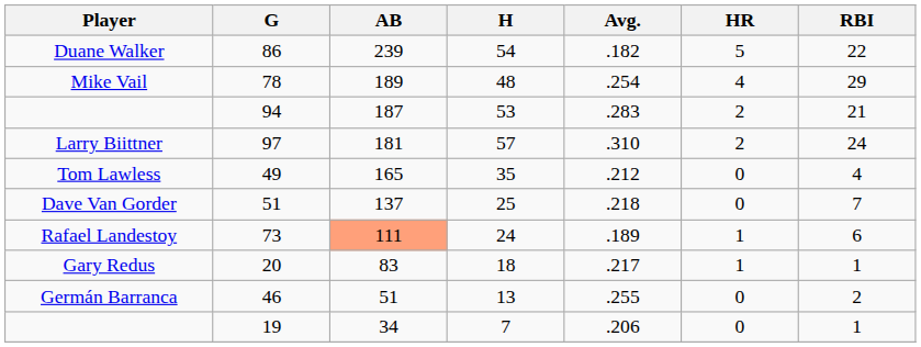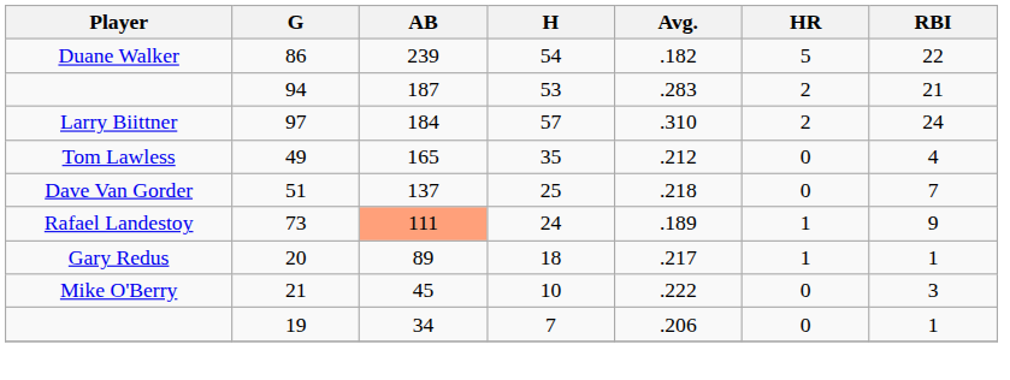 <table class="wikitable sortable">
 <tr>
 <th bgcolor="#DDDDFF" width="16%">Player</th>
 <th bgcolor="#DDDDFF" width="9%">G</th>
 <th bgcolor="#DDDDFF" width="9%">AB</th>
 <th bgcolor="#DDDDFF" width="9%">H</th>
 <th bgcolor="#DDDDFF" width="9%">Avg.</th>
 <th bgcolor="#DDDDFF" width="9%">HR</th>
 <th bgcolor="#DDDDFF" width="9%">RBI</th>
 </tr>
 <tr align="center">
 <td><a href='#'>Duane Walker</a></td>
 <td>86</td>
 <td>239</td>
 <td>54</td>
 <td>.182</td>
 <td>5</td>
 <td>22</td>
 </tr>
 <tr align=center>
-<td><a href='#'>Mike Vail</a></td>
-<td>78</td>
-<td>189</td>
-<td>48</td>
-<td>.254</td>
-<td>4</td>
-<td>29</td>
-</tr>
-<tr align=center>
 <td></td>
 <td>94</td>
 <td>187</td>
 <td>53</td>
 <td>.283</td>
 <td>2</td>
 <td>21</td>
 </tr>
 <tr align="center">
 <td><a href='#'>Larry Biittner</a></td>
 <td>97</td>
-<td>181</td>
+<td>184</td>
 <td>57</td>
 <td>.310</td>
 <td>2</td>
 <td>24</td>
 </tr>
 <tr align=center>
 <td><a href='#'>Tom Lawless</a></td>
 <td>49</td>
 <td>165</td>
 <td>35</td>
 <td>.212</td>
 <td>0</td>
 <td>4</td>
 </tr>
 <tr align=center>
 <td><a href='#'>Dave Van Gorder</a></td>
 <td>51</td>
 <td>137</td>
 <td>25</td>
 <td>.218</td>
 <td>0</td>
 <td>7</td>
 </tr>
 <tr align=center>
 <td><a href='#'>Rafael Landestoy</a></td>
 <td>73</td>
 <td style="background: lightsalmon;">111</td>
 <td>24</td>
 <td>.189</td>
 <td>1</td>
-<td>6</td>
+<td>9</td>
 </tr>
 <tr align=center>
 <td><a href='#'>Gary Redus</a></td>
 <td>20</td>
-<td>83</td>
+<td>89</td>
 <td>18</td>
 <td>.217</td>
 <td>1</td>
 <td>1</td>
 </tr>
 <tr align=center>
-<td><a href='#'>Germán Barranca</a></td>
-<td>46</td>
-<td>51</td>
-<td>13</td>
-<td>.255</td>
+<td><a href='#'>Mike O'Berry</a></td>
+<td>21</td>
+<td>45</td>
+<td>10</td>
+<td>.222</td>
 <td>0</td>
-<td>2</td>
+<td>3</td>
 </tr>
 <tr align=center>
 <td></td>
 <td>19</td>
 <td>34</td>
 <td>7</td>
 <td>.206</td>
 <td>0</td>
 <td>1</td>
 </tr>
 <tr align="center">
 </tr>
 </table>
